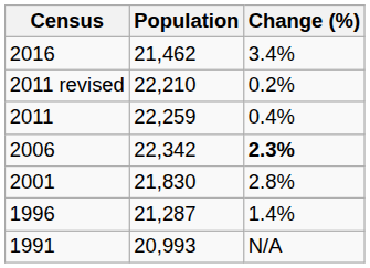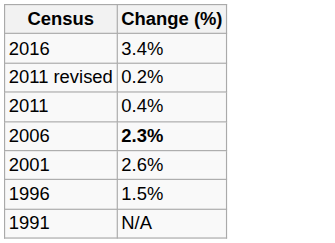 <table class="wikitable">
 <tr>
 <th>Census</th>
-<th>Population</th>
 <th>Change (%)</th>
 </tr>
 <tr>
 <td>2016</td>
-<td>21,462</td>
 <td> 3.4%</td>
 </tr>
 <tr>
 <td>2011 revised</td>
-<td>22,210</td>
 <td> 0.2%</td>
 </tr>
 <tr>
 <td>2011</td>
-<td>22,259</td>
 <td> 0.4%</td>
 </tr>
 <tr>
 <td>2006</td>
-<td>22,342</td>
 <td><strong> 2.3%</strong></td>
 </tr>
 <tr>
 <td>2001</td>
-<td>21,830</td>
-<td> 2.8%</td>
+<td> 2.6%</td>
 </tr>
 <tr>
 <td>1996</td>
-<td>21,287</td>
-<td> 1.4%</td>
+<td> 1.5%</td>
 </tr>
 <tr>
 <td>1991</td>
-<td>20,993</td>
 <td>N/A</td>
 </tr>
 </table>
